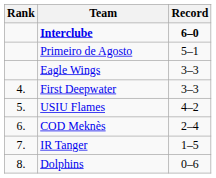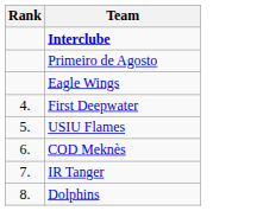 <table class="wikitable" style="text-align:center">
 <tr>
 <th>Rank</th>
 <th width=170>Team</th>
-<th>Record</th>
 </tr>
 <tr>
 <td></td>
 <td align=left> <strong><a href='#'>Interclube</a></strong></td>
-<td><strong>6–0</strong></td>
 </tr>
 <tr>
 <td></td>
 <td align=left> <a href='#'>Primeiro de Agosto</a></td>
-<td>5–1</td>
 </tr>
 <tr>
 <td></td>
 <td align=left> <a href='#'>Eagle Wings</a></td>
-<td>3–3</td>
 </tr>
 <tr>
 <td>4.</td>
 <td align=left> <a href='#'>First Deepwater</a></td>
-<td>3–3</td>
 </tr>
 <tr>
 <td>5.</td>
 <td align=left> <a href='#'>USIU Flames</a></td>
-<td>4–2</td>
 </tr>
 <tr>
 <td>6.</td>
 <td align=left> <a href='#'>COD Meknès</a></td>
-<td>2–4</td>
 </tr>
 <tr>
 <td>7.</td>
 <td align=left> <a href='#'>IR Tanger</a></td>
-<td>1–5</td>
 </tr>
 <tr>
 <td>8.</td>
 <td align=left> <a href='#'>Dolphins</a></td>
-<td>0–6</td>
 </tr>
 </table>
